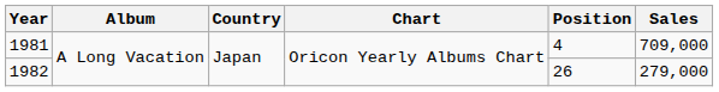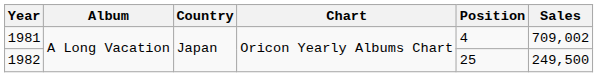 <table class="wikitable">
 <tr>
 <th>Year</th>
 <th>Album</th>
 <th>Country</th>
 <th>Chart</th>
 <th>Position</th>
 <th>Sales</th>
 </tr>
 <tr>
 <td>1981</td>
 <td rowspan="2">A Long Vacation</td>
 <td rowspan="2">Japan</td>
 <td rowspan="2">Oricon Yearly Albums Chart</td>
 <td>4</td>
-<td>709,000</td>
+<td>709,002</td>
 </tr>
 <tr>
 <td>1982</td>
-<td>26</td>
-<td>279,000</td>
+<td>25</td>
+<td>249,500</td>
 </tr>
 </table>
